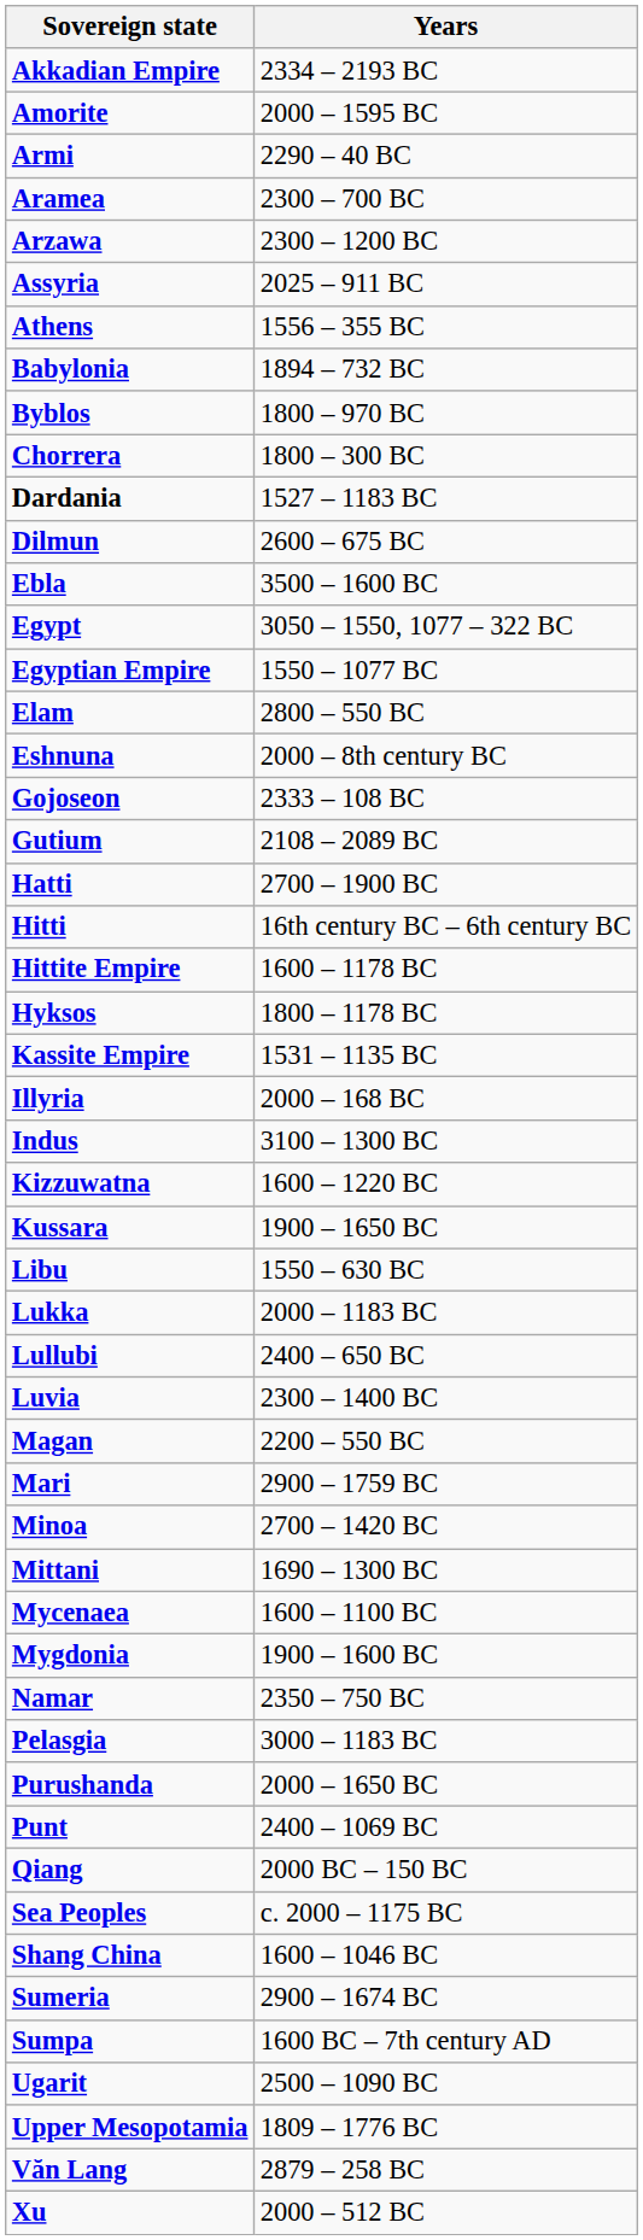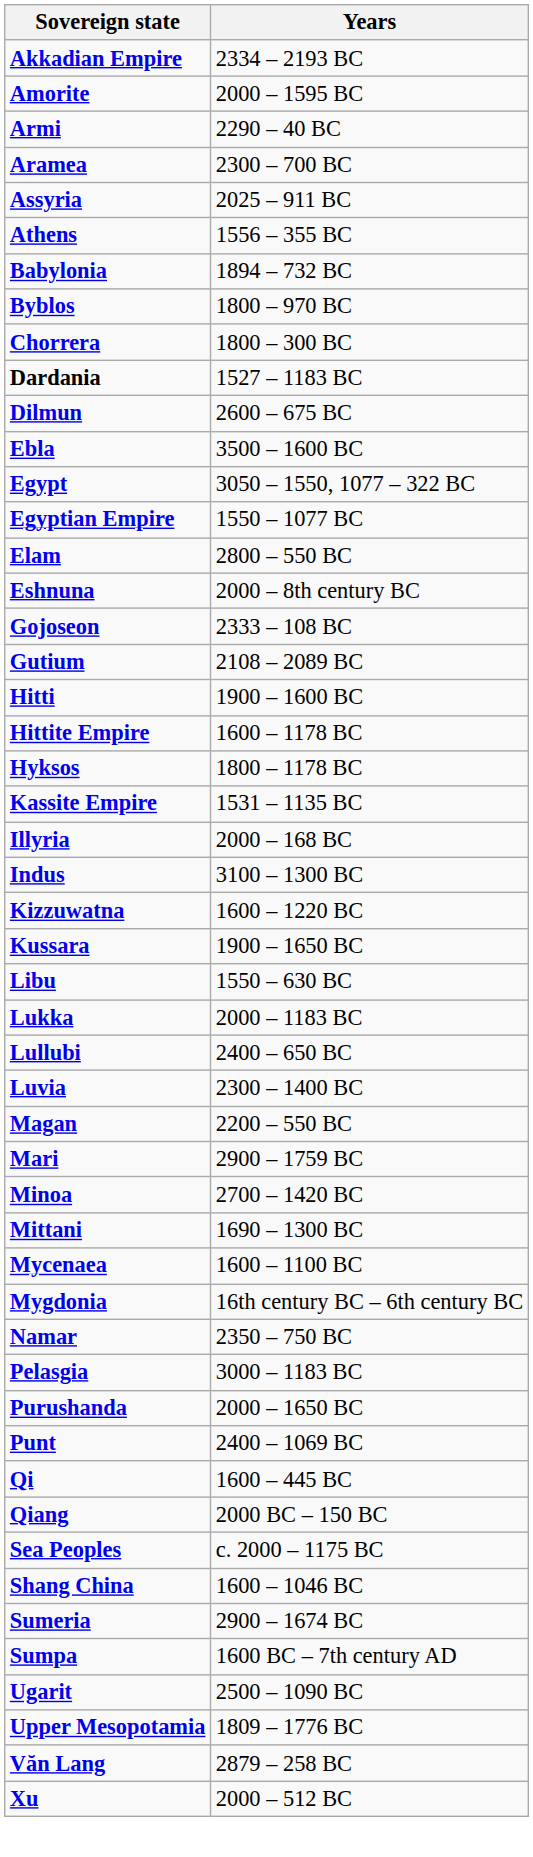 <table class=wikitable border="1">
 <tr>
 <th>Sovereign state</th>
 <th>Years</th>
 </tr>
 <tr>
 <td><strong><a href='#'>Akkadian Empire</a></strong></td>
 <td>2334 – 2193 BC</td>
 </tr>
 <tr>
 <td><strong><a href='#'>Amorite</a></strong></td>
 <td>2000 – 1595 BC</td>
 </tr>
 <tr>
 <td><strong><a href='#'>Armi</a></strong></td>
 <td>2290 – 40 BC</td>
 </tr>
 <tr>
 <td><strong><a href='#'>Aramea</a></strong></td>
 <td>2300 – 700 BC</td>
-</tr>
-<tr>
-<td><strong><a href='#'>Arzawa</a></strong></td>
-<td>2300 – 1200 BC</td>
 </tr>
 <tr>
 <td><strong><a href='#'>Assyria</a></strong></td>
 <td>2025 – 911 BC</td>
 </tr>
 <tr>
 <td><strong><a href='#'>Athens</a></strong></td>
 <td>1556 – 355 BC</td>
 </tr>
 <tr>
 <td><strong><a href='#'>Babylonia</a></strong></td>
 <td>1894 – 732 BC</td>
 </tr>
 <tr>
 <td><strong><a href='#'>Byblos</a></strong></td>
 <td>1800 – 970 BC</td>
 </tr>
 <tr>
 <td><strong><a href='#'>Chorrera</a></strong></td>
 <td>1800 – 300 BC</td>
 </tr>
 <tr>
 <td><strong>Dardania</strong></td>
 <td>1527 – 1183 BC</td>
 </tr>
 <tr>
 <td><strong><a href='#'>Dilmun</a></strong></td>
 <td>2600 – 675 BC</td>
 </tr>
 <tr>
 <td><strong><a href='#'>Ebla</a></strong></td>
 <td>3500 – 1600 BC</td>
 </tr>
 <tr>
 <td><strong><a href='#'>Egypt</a></strong></td>
 <td>3050 – 1550, 1077 – 322 BC</td>
 </tr>
 <tr>
 <td><strong><a href='#'>Egyptian Empire</a></strong></td>
 <td>1550 – 1077 BC</td>
 </tr>
 <tr>
 <td><strong><a href='#'>Elam</a></strong></td>
 <td>2800 – 550 BC</td>
 </tr>
 <tr>
 <td><strong><a href='#'>Eshnuna</a></strong></td>
 <td>2000 – 8th century BC</td>
 </tr>
 <tr>
 <td><strong><a href='#'>Gojoseon</a></strong></td>
 <td>2333 – 108 BC</td>
 </tr>
 <tr>
 <td><strong><a href='#'>Gutium</a></strong></td>
 <td>2108 – 2089 BC</td>
 </tr>
 <tr>
-<td><strong><a href='#'>Hatti</a></strong></td>
-<td>2700 – 1900 BC</td>
-</tr>
-<tr>
 <td><strong><a href='#'>Hitti</a></strong></td>
-<td>16th century BC – 6th century BC</td>
+<td>1900 – 1600 BC</td>
 </tr>
 <tr>
 <td><strong><a href='#'>Hittite Empire</a></strong></td>
 <td>1600 – 1178 BC</td>
 </tr>
 <tr>
 <td><strong><a href='#'>Hyksos</a></strong></td>
 <td>1800 – 1178 BC</td>
 </tr>
 <tr>
 <td><strong><a href='#'>Kassite Empire</a></strong></td>
 <td>1531 – 1135 BC</td>
 </tr>
 <tr>
 <td><strong><a href='#'>Illyria</a></strong></td>
 <td>2000 – 168 BC</td>
 </tr>
 <tr>
 <td><strong><a href='#'>Indus</a></strong></td>
 <td>3100 – 1300 BC</td>
 </tr>
 <tr>
 <td><strong><a href='#'>Kizzuwatna</a></strong></td>
 <td>1600 – 1220 BC</td>
 </tr>
 <tr>
 <td><strong><a href='#'>Kussara</a></strong></td>
 <td>1900 – 1650 BC</td>
 </tr>
 <tr>
 <td><strong><a href='#'>Libu</a></strong></td>
 <td>1550 – 630 BC</td>
 </tr>
 <tr>
 <td><strong><a href='#'>Lukka</a></strong></td>
 <td>2000 – 1183 BC</td>
 </tr>
 <tr>
 <td><strong><a href='#'>Lullubi</a></strong></td>
 <td>2400 – 650 BC</td>
 </tr>
 <tr>
 <td><strong><a href='#'>Luvia</a></strong></td>
 <td>2300 – 1400 BC</td>
 </tr>
 <tr>
 <td><strong><a href='#'>Magan</a></strong></td>
 <td>2200 – 550 BC</td>
 </tr>
 <tr>
 <td><strong><a href='#'>Mari</a></strong></td>
 <td>2900 – 1759 BC</td>
 </tr>
 <tr>
 <td><strong><a href='#'>Minoa</a></strong></td>
 <td>2700 – 1420 BC</td>
 </tr>
 <tr>
 <td><strong><a href='#'>Mittani</a></strong></td>
 <td>1690 – 1300 BC</td>
 </tr>
 <tr>
 <td><strong><a href='#'>Mycenaea</a></strong></td>
 <td>1600 – 1100 BC</td>
 </tr>
 <tr>
 <td><strong><a href='#'>Mygdonia</a></strong></td>
-<td>1900 – 1600 BC</td>
+<td>16th century BC – 6th century BC</td>
 </tr>
 <tr>
 <td><strong><a href='#'>Namar</a></strong></td>
 <td>2350 – 750 BC</td>
 </tr>
 <tr>
 <td><strong><a href='#'>Pelasgia</a></strong></td>
 <td>3000 – 1183 BC</td>
 </tr>
 <tr>
 <td><strong><a href='#'>Purushanda</a></strong></td>
 <td>2000 – 1650 BC</td>
 </tr>
 <tr>
 <td><strong><a href='#'>Punt</a></strong></td>
 <td>2400 – 1069 BC</td>
+</tr>
+<tr>
+<td><strong><a href='#'>Qi</a></strong></td>
+<td>1600 – 445 BC</td>
 </tr>
 <tr>
 <td><strong><a href='#'>Qiang</a></strong></td>
 <td>2000 BC – 150 BC</td>
 </tr>
 <tr>
 <td><strong><a href='#'>Sea Peoples</a></strong></td>
 <td>c. 2000 – 1175 BC</td>
 </tr>
 <tr>
 <td><strong><a href='#'>Shang China</a></strong></td>
 <td>1600 – 1046 BC</td>
 </tr>
 <tr>
 <td><strong><a href='#'>Sumeria</a></strong></td>
 <td>2900 – 1674 BC</td>
 </tr>
 <tr>
 <td><strong><a href='#'>Sumpa</a></strong></td>
 <td>1600 BC – 7th century AD</td>
 </tr>
 <tr>
 <td><strong><a href='#'>Ugarit</a></strong></td>
 <td>2500 – 1090 BC</td>
 </tr>
 <tr>
 <td><strong><a href='#'>Upper Mesopotamia</a></strong></td>
 <td>1809 – 1776 BC</td>
 </tr>
 <tr>
 <td><strong><a href='#'>Văn Lang</a></strong></td>
 <td>2879 – 258 BC</td>
 </tr>
 <tr>
 <td><strong><a href='#'>Xu</a></strong></td>
 <td>2000 – 512 BC</td>
 </tr>
 </table>
